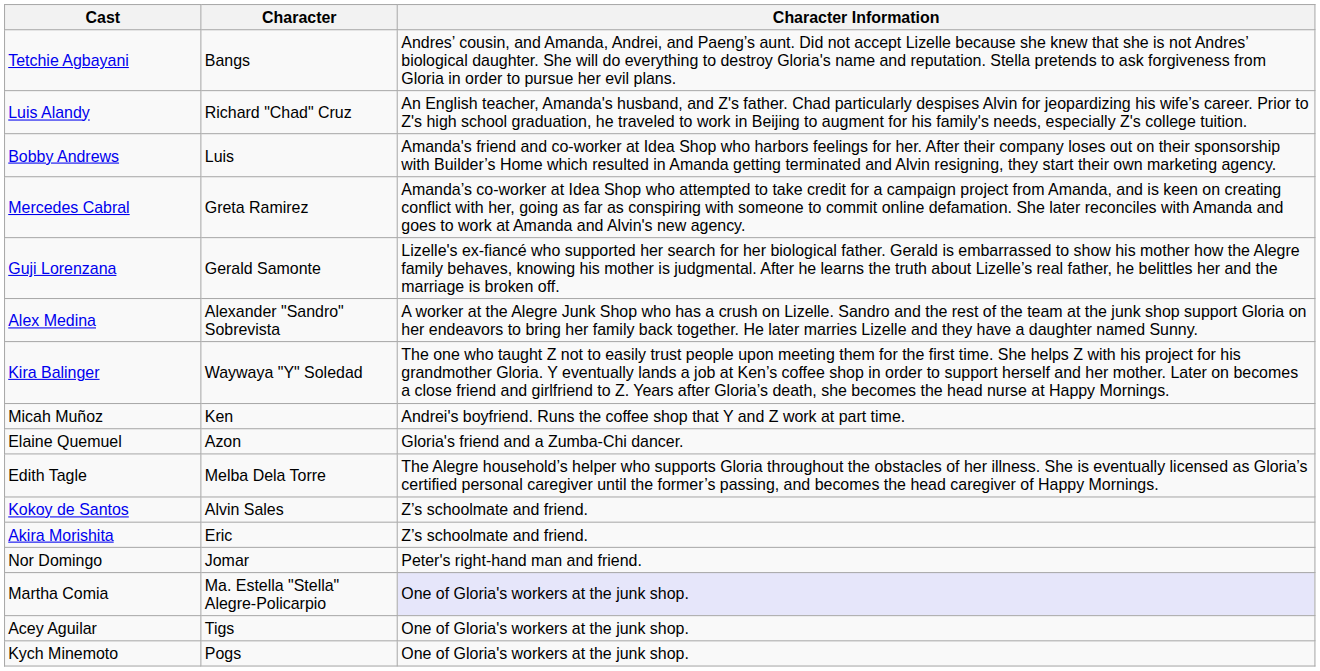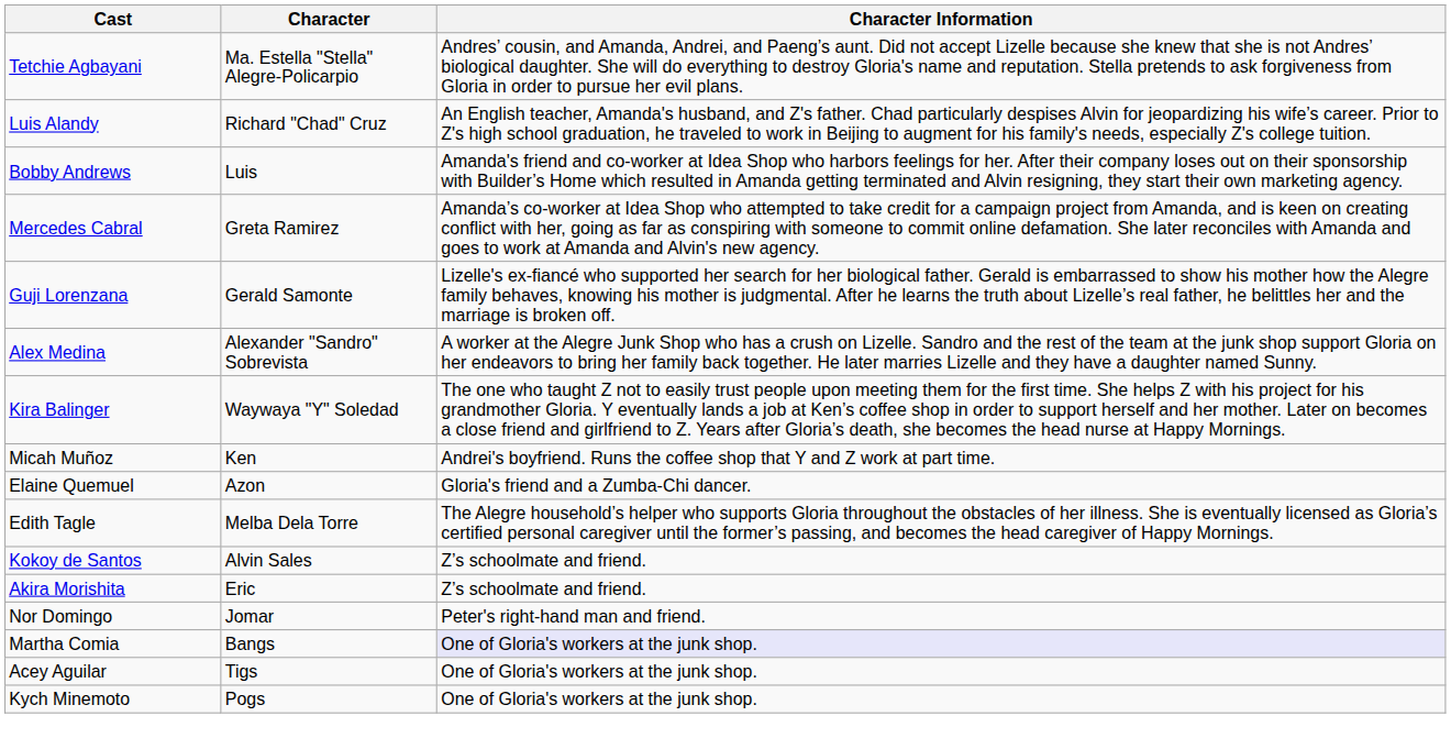 <table class="wikitable" style="font-size:95%;">
 <tr>
 <th style="width:15%;">Cast</th>
 <th style="width:15%;">Character</th>
 <th style="width:15px;">Character Information</th>
 </tr>
 <tr>
 <td><a href='#'>Tetchie Agbayani</a></td>
-<td>Bangs</td>
+<td>Ma. Estella "Stella" Alegre-Policarpio</td>
 <td>Andres’ cousin, and Amanda, Andrei, and Paeng’s aunt. Did not accept Lizelle because she knew that she is not Andres’ biological daughter. She will do everything to destroy Gloria's name and reputation. Stella pretends to ask forgiveness from Gloria in order to pursue her evil plans.</td>
 </tr>
 <tr>
 <td><a href='#'>Luis Alandy</a></td>
 <td>Richard "Chad" Cruz</td>
 <td>An English teacher, Amanda's husband, and Z's father. Chad particularly despises Alvin for jeopardizing his wife’s career. Prior to Z's high school graduation, he traveled to work in Beijing to augment for his family's needs, especially Z's college tuition.</td>
 </tr>
 <tr>
 <td><a href='#'>Bobby Andrews</a></td>
 <td>Luis</td>
 <td>Amanda's friend and co-worker at Idea Shop who harbors feelings for her. After their company loses out on their sponsorship with Builder’s Home which resulted in Amanda getting terminated and Alvin resigning, they start their own marketing agency.</td>
 </tr>
 <tr>
 <td><a href='#'>Mercedes Cabral</a></td>
 <td>Greta Ramirez</td>
 <td>Amanda’s co-worker at Idea Shop who attempted to take credit for a campaign project from Amanda, and is keen on creating conflict with her, going as far as conspiring with someone to commit online defamation. She later reconciles with Amanda and goes to work at Amanda and Alvin's new agency.</td>
 </tr>
 <tr>
 <td><a href='#'>Guji Lorenzana</a></td>
 <td>Gerald Samonte</td>
 <td>Lizelle's ex-fiancé who supported her search for her biological father. Gerald is embarrassed to show his mother how the Alegre family behaves, knowing his mother is judgmental. After he learns the truth about Lizelle’s real father, he belittles her and the marriage is broken off.</td>
 </tr>
 <tr>
 <td><a href='#'>Alex Medina</a></td>
 <td>Alexander "Sandro" Sobrevista </td>
 <td>A worker at the Alegre Junk Shop who has a crush on Lizelle. Sandro and the rest of the team at the junk shop support Gloria on her endeavors to bring her family back together. He later marries Lizelle and they have a daughter named Sunny.</td>
 </tr>
 <tr>
 <td><a href='#'>Kira Balinger</a></td>
 <td>Waywaya "Y" Soledad</td>
 <td>The one who taught Z not to easily trust people upon meeting them for the first time. She helps Z with his project for his grandmother Gloria. Y eventually lands a job at Ken’s coffee shop in order to support herself and her mother. Later on becomes a close friend and girlfriend to Z. Years after Gloria’s death, she becomes the head nurse at Happy Mornings.</td>
 </tr>
 <tr>
 <td>Micah Muñoz</td>
 <td>Ken</td>
 <td>Andrei's boyfriend. Runs the coffee shop that Y and Z work at part time.</td>
 </tr>
 <tr>
 <td>Elaine Quemuel</td>
 <td>Azon</td>
 <td>Gloria's friend and a Zumba-Chi dancer.</td>
 </tr>
 <tr>
 <td>Edith Tagle</td>
 <td>Melba Dela Torre</td>
 <td>The Alegre household’s helper who supports Gloria throughout the obstacles of her illness. She is eventually licensed as Gloria’s certified personal caregiver until the former’s passing, and becomes the head caregiver of Happy Mornings.</td>
 </tr>
 <tr>
 <td><a href='#'>Kokoy de Santos</a></td>
 <td>Alvin Sales</td>
 <td>Z’s schoolmate and friend.</td>
 </tr>
 <tr>
 <td><a href='#'>Akira Morishita</a></td>
 <td>Eric</td>
 <td>Z’s schoolmate and friend.</td>
 </tr>
 <tr>
 <td>Nor Domingo</td>
 <td>Jomar</td>
 <td>Peter's right-hand man and friend.</td>
 </tr>
 <tr>
 <td>Martha Comia</td>
-<td>Ma. Estella "Stella" Alegre-Policarpio</td>
+<td>Bangs</td>
 <td style="background: lavender;">One of Gloria's workers at the junk shop.</td>
 </tr>
 <tr>
 <td>Acey Aguilar</td>
 <td>Tigs</td>
 <td>One of Gloria's workers at the junk shop.</td>
 </tr>
 <tr>
 <td>Kych Minemoto</td>
 <td>Pogs</td>
 <td>One of Gloria's workers at the junk shop.</td>
 </tr>
 </table>
